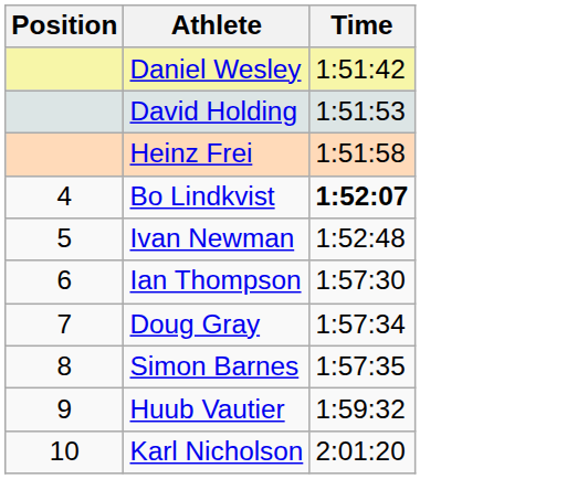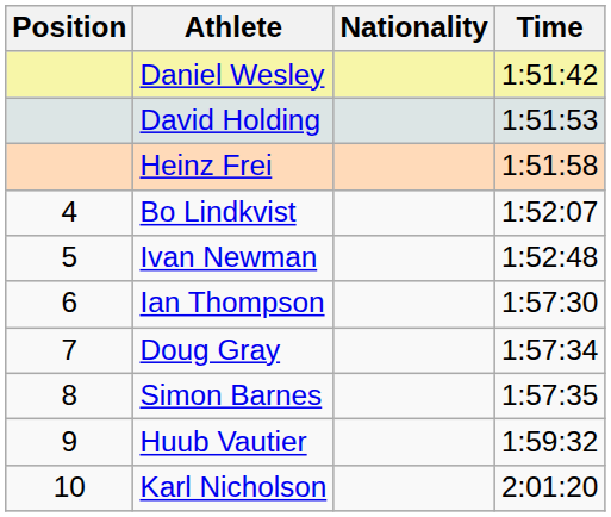 <table class="wikitable sortable">
 <tr>
 <th>Position</th>
 <th>Athlete</th>
+<th>Nationality</th>
 <th>Time</th>
 </tr>
 <tr bgcolor="#F7F6A8">
 <td align=center></td>
 <td><a href='#'>Daniel Wesley</a></td>
+<td></td>
 <td>1:51:42</td>
 </tr>
 <tr bgcolor="#DCE5E5">
 <td align=center></td>
 <td><a href='#'>David Holding</a></td>
+<td></td>
 <td>1:51:53</td>
 </tr>
 <tr bgcolor="#FFDAB9">
 <td align=center></td>
 <td><a href='#'>Heinz Frei</a></td>
+<td></td>
 <td>1:51:58</td>
 </tr>
 <tr>
 <td align=center>4</td>
 <td><a href='#'>Bo Lindkvist</a></td>
-<td><strong>1:52:07</strong></td>
+<td></td>
+<td>1:52:07</td>
 </tr>
 <tr>
 <td align=center>5</td>
 <td><a href='#'>Ivan Newman</a></td>
+<td></td>
 <td>1:52:48</td>
 </tr>
 <tr>
 <td align=center>6</td>
 <td><a href='#'>Ian Thompson</a></td>
+<td></td>
 <td>1:57:30</td>
 </tr>
 <tr>
 <td align=center>7</td>
 <td><a href='#'>Doug Gray</a></td>
+<td></td>
 <td>1:57:34</td>
 </tr>
 <tr>
 <td align=center>8</td>
 <td><a href='#'>Simon Barnes</a></td>
+<td></td>
 <td>1:57:35</td>
 </tr>
 <tr>
 <td align=center>9</td>
 <td><a href='#'>Huub Vautier</a></td>
+<td></td>
 <td>1:59:32</td>
 </tr>
 <tr>
 <td align=center>10</td>
 <td><a href='#'>Karl Nicholson</a></td>
+<td></td>
 <td>2:01:20</td>
 </tr>
 </table>
